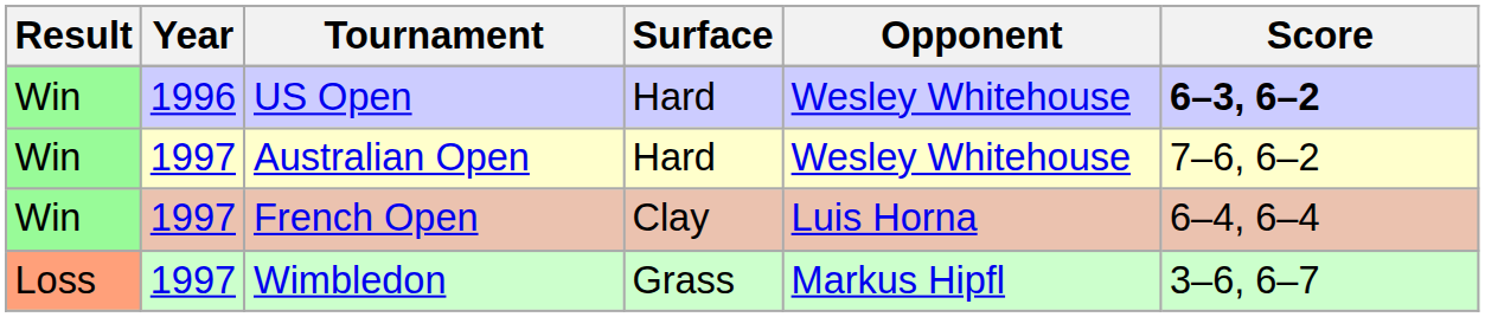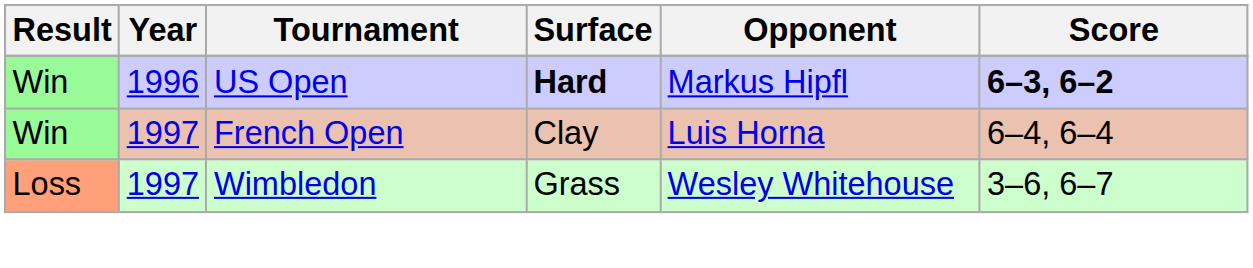 <table class="sortable wikitable">
 <tr>
 <th style="width:40px;">Result</th>
 <th style="width:30px;">Year</th>
 <th style="width:150px;">Tournament</th>
 <th style="width:50px;">Surface</th>
 <th style="width:150px;">Opponent</th>
 <th style="width:125px;" class="unsortable">Score</th>
 </tr>
 <tr style="background:#ffffcc;">
 </tr>
 <tr style="background:#ccccff;">
 <td style="background:#98fb98;">Win</td>
 <td><a href='#'>1996</a></td>
 <td><a href='#'>US Open</a></td>
-<td>Hard</td>
-<td> <a href='#'>Wesley Whitehouse</a></td>
+<td><strong>Hard</strong></td>
+<td> <a href='#'>Markus Hipfl</a></td>
 <td><strong>6–3, 6–2</strong></td>
-</tr>
-<tr style="background:#ffffcc;">
-<td style="background:#98fb98;">Win</td>
-<td><a href='#'>1997</a></td>
-<td><a href='#'>Australian Open</a></td>
-<td>Hard</td>
-<td> <a href='#'>Wesley Whitehouse</a></td>
-<td>7–6, 6–2</td>
 </tr>
 <tr style="background:#ebc2af;">
 <td style="background:#98fb98;">Win</td>
 <td><a href='#'>1997</a></td>
 <td><a href='#'>French Open</a></td>
 <td>Clay</td>
 <td> <a href='#'>Luis Horna</a></td>
 <td>6–4, 6–4</td>
 </tr>
 <tr style="background:#ccffcc;">
 <td style="background:#ffa07a;">Loss</td>
 <td><a href='#'>1997</a></td>
 <td><a href='#'>Wimbledon</a></td>
 <td>Grass</td>
-<td> <a href='#'>Markus Hipfl</a></td>
+<td> <a href='#'>Wesley Whitehouse</a></td>
 <td>3–6, 6–7</td>
 </tr>
 </table>
